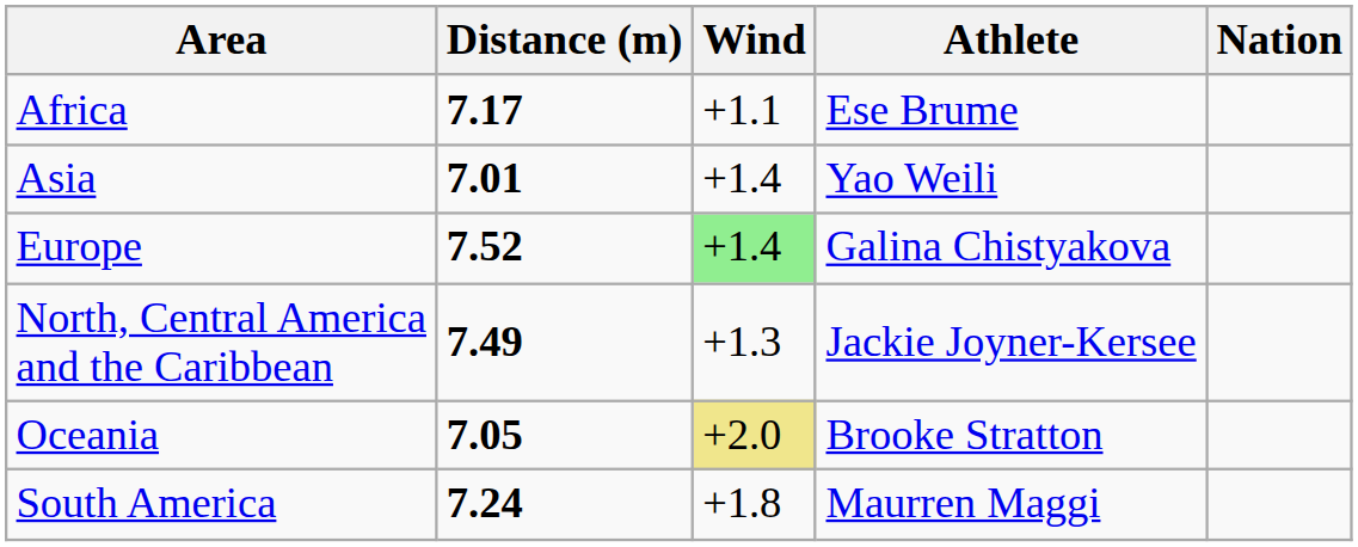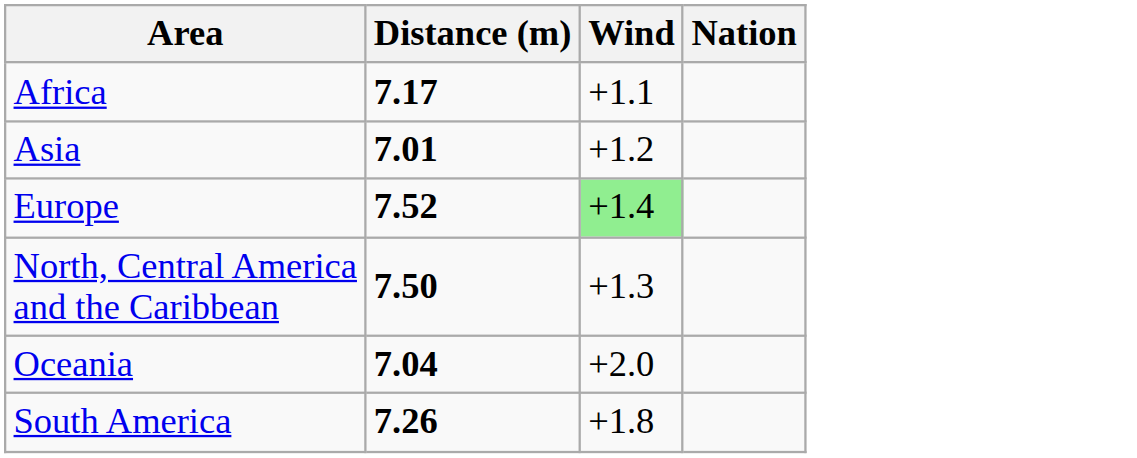 <table class="wikitable">
 <tr>
 <th>Area</th>
 <th>Distance (m)</th>
 <th>Wind</th>
-<th>Athlete</th>
 <th>Nation</th>
 </tr>
 <tr>
 <td><a href='#'>Africa</a> </td>
 <td><strong>7.17</strong></td>
 <td>+1.1</td>
-<td><a href='#'>Ese Brume</a></td>
 <td></td>
 </tr>
 <tr>
 <td><a href='#'>Asia</a> </td>
 <td><strong>7.01</strong></td>
-<td>+1.4</td>
-<td><a href='#'>Yao Weili</a></td>
+<td>+1.2</td>
 <td></td>
 </tr>
 <tr>
 <td><a href='#'>Europe</a> </td>
 <td><strong>7.52</strong> </td>
 <td style="background: lightgreen;">+1.4</td>
-<td><a href='#'>Galina Chistyakova</a></td>
 <td></td>
 </tr>
 <tr>
 <td><a href='#'>North, Central America<br>and the Caribbean</a> </td>
-<td><strong>7.49</strong></td>
+<td><strong>7.50</strong></td>
 <td>+1.3</td>
-<td><a href='#'>Jackie Joyner-Kersee</a></td>
 <td></td>
 </tr>
 <tr>
 <td><a href='#'>Oceania</a> </td>
-<td><strong>7.05</strong></td>
-<td style="background: khaki;">+2.0</td>
-<td><a href='#'>Brooke Stratton</a></td>
+<td><strong>7.04</strong></td>
+<td>+2.0</td>
 <td></td>
 </tr>
 <tr>
 <td><a href='#'>South America</a> </td>
-<td><strong>7.24</strong></td>
+<td><strong>7.26</strong></td>
 <td>+1.8</td>
-<td><a href='#'>Maurren Maggi</a></td>
 <td></td>
 </tr>
 </table>
